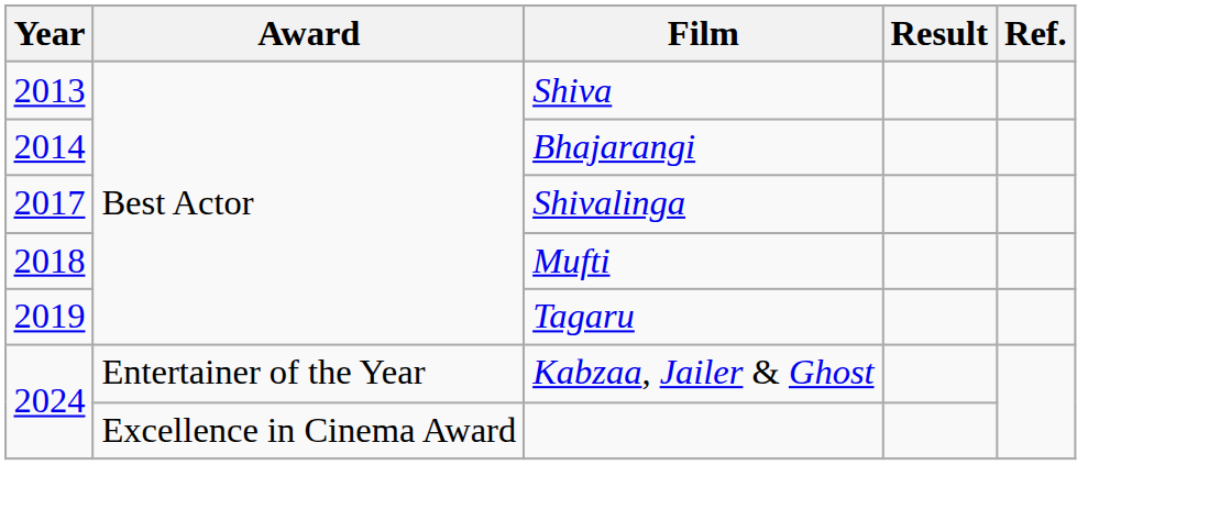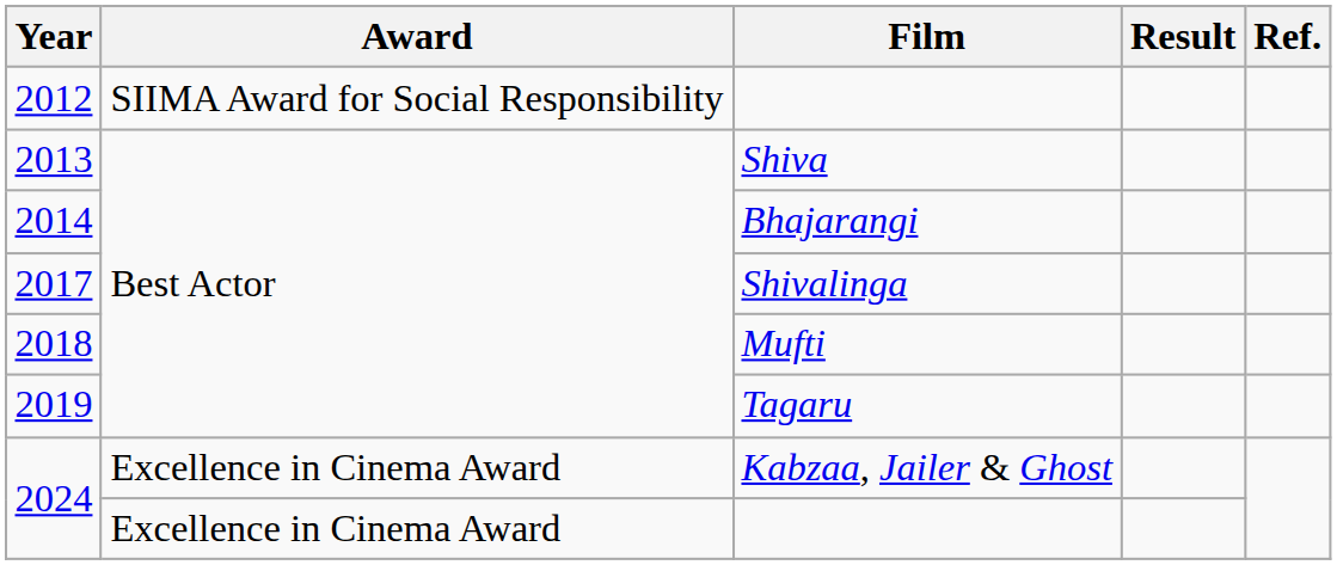 <table class="wikitable sortable">
 <tr>
 <th>Year</th>
 <th>Award</th>
 <th>Film</th>
 <th>Result</th>
 <th>Ref.</th>
+</tr>
+<tr>
+<td><a href='#'>2012</a></td>
+<td>SIIMA Award for Social Responsibility</td>
+<td></td>
+<td></td>
+<td></td>
 </tr>
 <tr>
 <td><a href='#'>2013</a></td>
 <td rowspan="5">Best Actor</td>
 <td><em><a href='#'>Shiva</a></em></td>
 <td></td>
 <td></td>
 </tr>
 <tr>
 <td><a href='#'>2014</a></td>
 <td><em><a href='#'>Bhajarangi</a></em></td>
 <td></td>
 <td></td>
 </tr>
 <tr>
 <td><a href='#'>2017</a></td>
 <td><em><a href='#'>Shivalinga</a></em></td>
 <td></td>
 <td></td>
 </tr>
 <tr>
 <td><a href='#'>2018</a></td>
 <td><em><a href='#'>Mufti</a></em></td>
 <td></td>
 <td></td>
 </tr>
 <tr>
 <td><a href='#'>2019</a></td>
 <td><em><a href='#'>Tagaru</a></em></td>
 <td></td>
 <td></td>
 </tr>
 <tr>
 <td rowspan="2"><a href='#'>2024</a></td>
-<td>Entertainer of the Year</td>
+<td>Excellence in Cinema Award</td>
 <td><em><a href='#'>Kabzaa</a></em>, <em><a href='#'>Jailer</a></em> & <em><a href='#'>Ghost</a></em></td>
 <td></td>
 <td rowspan="2"></td>
 </tr>
 <tr>
 <td>Excellence in Cinema Award</td>
 <td></td>
 <td></td>
 </tr>
 </table>
